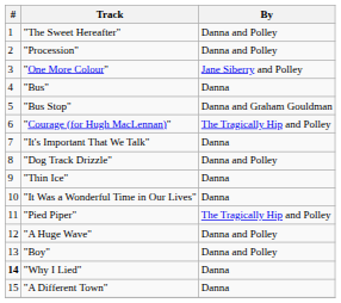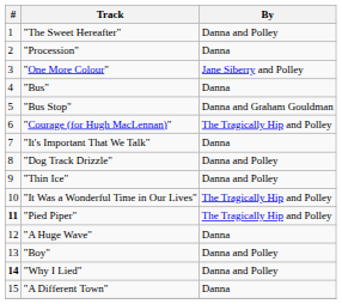 <table class="wikitable" style="font-size: small;">
 <tr>
 <th>#</th>
 <th>Track</th>
 <th>By</th>
 </tr>
 <tr>
 <td>1</td>
 <td>"The Sweet Hereafter"</td>
 <td>Danna and Polley</td>
 </tr>
 <tr>
 <td>2</td>
 <td>"Procession"</td>
-<td>Danna and Polley</td>
+<td>Danna</td>
 </tr>
 <tr>
 <td>3</td>
 <td>"<a href='#'>One More Colour</a>"</td>
 <td><a href='#'>Jane Siberry</a> and Polley</td>
 </tr>
 <tr>
 <td>4</td>
 <td>"Bus"</td>
 <td>Danna</td>
 </tr>
 <tr>
 <td>5</td>
 <td>"Bus Stop"</td>
 <td>Danna and Graham Gouldman</td>
 </tr>
 <tr>
 <td>6</td>
 <td>"<a href='#'>Courage (for Hugh MacLennan)</a>"</td>
 <td><a href='#'>The Tragically Hip</a> and Polley</td>
 </tr>
 <tr>
 <td>7</td>
 <td>"It's Important That We Talk"</td>
 <td>Danna</td>
 </tr>
 <tr>
 <td>8</td>
 <td>"Dog Track Drizzle"</td>
 <td>Danna and Polley</td>
 </tr>
 <tr>
 <td>9</td>
 <td>"Thin Ice"</td>
-<td>Danna</td>
+<td>Danna and Polley</td>
 </tr>
 <tr>
 <td>10</td>
 <td>"It Was a Wonderful Time in Our Lives"</td>
-<td>Danna</td>
+<td><a href='#'>The Tragically Hip</a> and Polley</td>
 </tr>
 <tr>
-<td>11</td>
+<td><strong>11</strong></td>
 <td>"Pied Piper"</td>
 <td><a href='#'>The Tragically Hip</a> and Polley</td>
 </tr>
 <tr>
 <td>12</td>
 <td>"A Huge Wave"</td>
-<td>Danna and Polley</td>
+<td>Danna</td>
 </tr>
 <tr>
 <td>13</td>
 <td>"Boy"</td>
 <td>Danna and Polley</td>
 </tr>
 <tr>
 <td><strong>14</strong></td>
 <td>"Why I Lied"</td>
-<td>Danna</td>
+<td>Danna and Polley</td>
 </tr>
 <tr>
 <td>15</td>
 <td>"A Different Town"</td>
 <td>Danna</td>
 </tr>
 <tr>
 </tr>
 </table>
